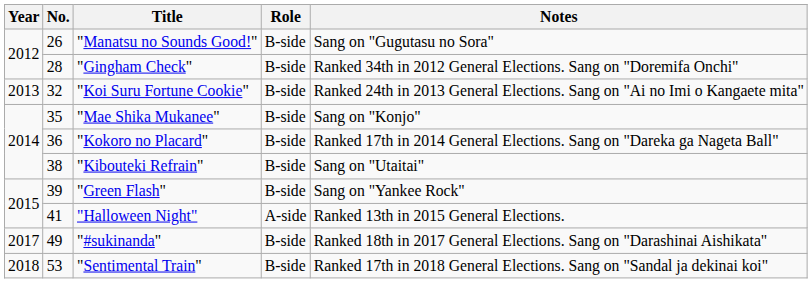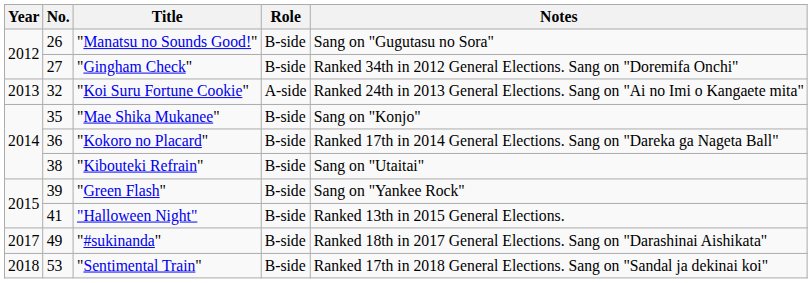 <table class="wikitable sortable">
 <tr>
 <th>Year</th>
 <th data-sort-type="number">No. </th>
 <th>Title </th>
 <th>Role </th>
 <th class="unsortable">Notes </th>
 </tr>
 <tr>
 <td rowspan="2">2012</td>
 <td>26</td>
 <td>"<a href='#'>Manatsu no Sounds Good!</a>"</td>
 <td>B-side</td>
 <td>Sang on "Gugutasu no Sora"</td>
 </tr>
 <tr>
-<td>28</td>
+<td>27</td>
 <td>"<a href='#'>Gingham Check</a>"</td>
 <td>B-side</td>
 <td>Ranked 34th in 2012 General Elections. Sang on "Doremifa Onchi"</td>
 </tr>
 <tr>
 <td>2013</td>
 <td>32</td>
 <td>"<a href='#'>Koi Suru Fortune Cookie</a>"</td>
-<td>B-side</td>
+<td>A-side</td>
 <td>Ranked 24th in 2013 General Elections. Sang on "Ai no Imi o Kangaete mita"</td>
 </tr>
 <tr>
 <td rowspan="3">2014</td>
 <td>35</td>
 <td>"<a href='#'>Mae Shika Mukanee</a>"</td>
 <td>B-side</td>
 <td>Sang on "Konjo"</td>
 </tr>
 <tr>
 <td>36</td>
 <td>"<a href='#'>Kokoro no Placard</a>"</td>
 <td>B-side</td>
 <td>Ranked 17th in 2014 General Elections. Sang on "Dareka ga Nageta Ball"</td>
 </tr>
 <tr>
 <td>38</td>
 <td>"<a href='#'>Kibouteki Refrain</a>"</td>
 <td>B-side</td>
 <td>Sang on "Utaitai"</td>
 </tr>
 <tr>
 <td rowspan="2">2015</td>
 <td>39</td>
 <td>"<a href='#'>Green Flash</a>"</td>
 <td>B-side</td>
 <td>Sang on "Yankee Rock"</td>
 </tr>
 <tr>
 <td>41</td>
 <td><a href='#'>"Halloween Night"</a></td>
-<td>A-side</td>
+<td>B-side</td>
 <td>Ranked 13th in 2015 General Elections.</td>
 </tr>
 <tr>
 <td>2017</td>
 <td>49</td>
 <td>"<a href='#'>#sukinanda</a>"</td>
 <td>B-side</td>
 <td>Ranked 18th in 2017 General Elections. Sang on "Darashinai Aishikata"</td>
 </tr>
 <tr>
 <td>2018</td>
 <td>53</td>
 <td>"<a href='#'>Sentimental Train</a>"</td>
 <td>B-side</td>
 <td>Ranked 17th in 2018 General Elections. Sang on "Sandal ja dekinai koi"</td>
 </tr>
 </table>
